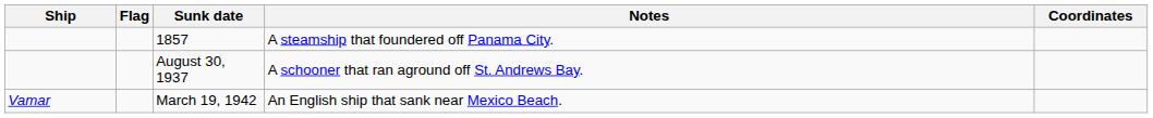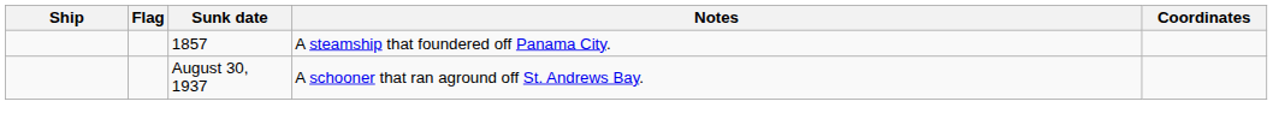 <table class=wikitable | style = "width:100%">
 <tr>
 <th style="width:10%">Ship</th>
 <th>Flag</th>
 <th style="width:10%">Sunk date</th>
 <th style="width:70%">Notes</th>
 <th style="width:10%">Coordinates</th>
 </tr>
 <tr>
 <td></td>
 <td></td>
 <td>1857</td>
 <td>A <a href='#'>steamship</a> that foundered off <a href='#'>Panama City</a>.</td>
 <td></td>
 </tr>
 <tr>
 <td></td>
 <td></td>
 <td>August 30, 1937</td>
 <td>A <a href='#'>schooner</a> that ran aground off <a href='#'>St. Andrews Bay</a>.</td>
 <td></td>
 </tr>
-<tr>
-<td><a href='#'><em>Vamar</em></a></td>
-<td></td>
-<td>March 19, 1942</td>
-<td>An English ship that sank near <a href='#'>Mexico Beach</a>.</td>
-<td></td>
-</tr>
 </table>
